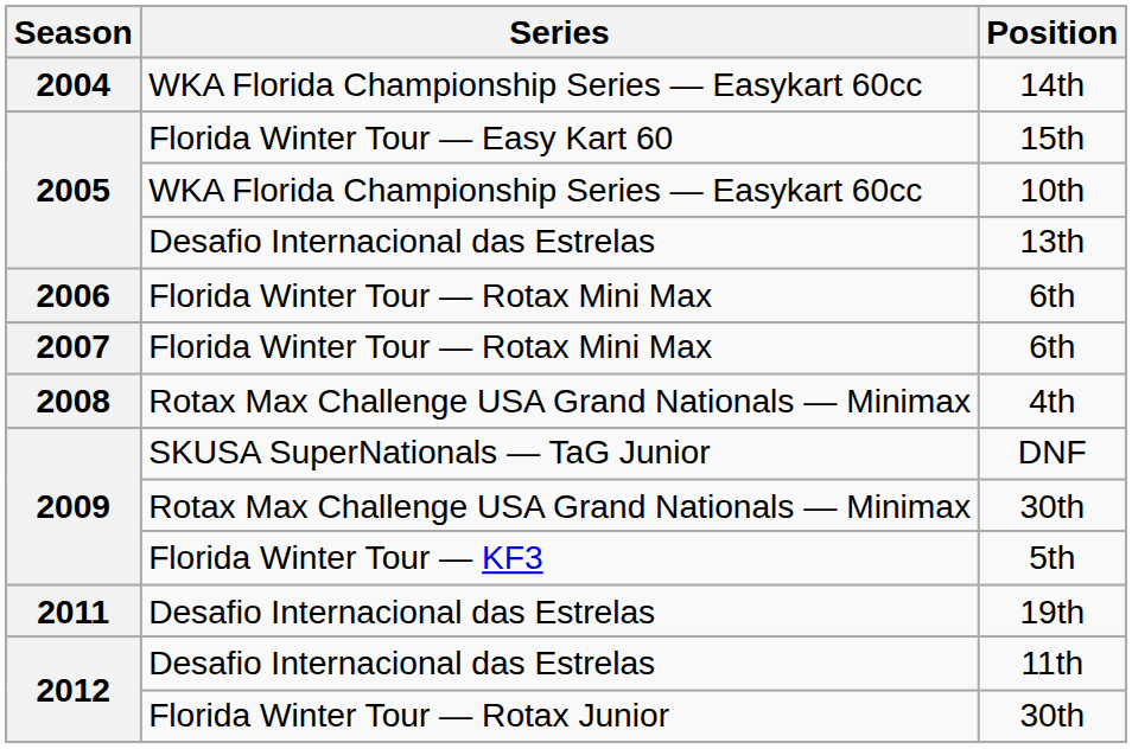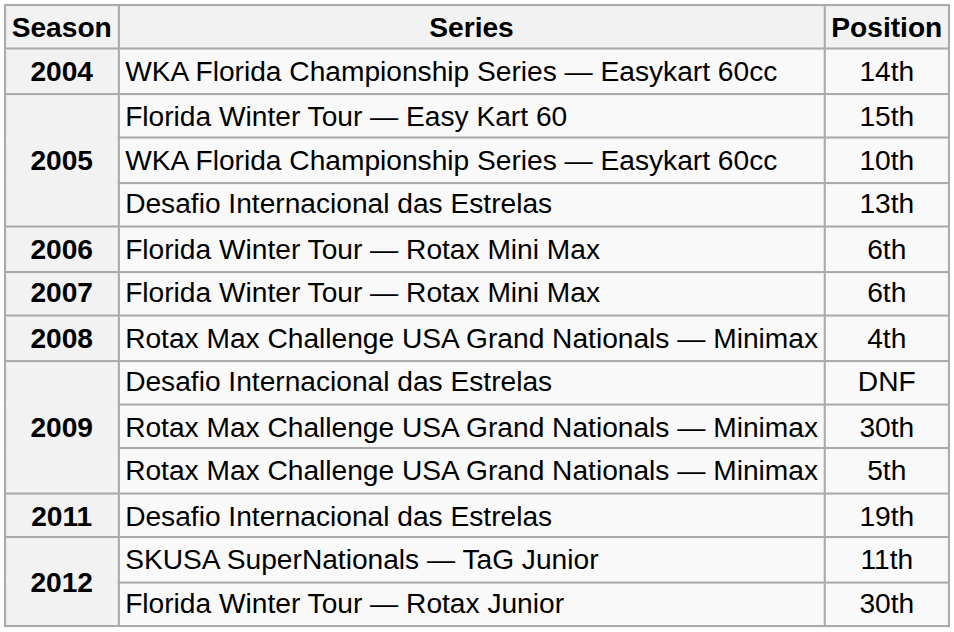 <table class="wikitable" style="font-size: 85%; text-align:center">
 <tr>
 <th>Season</th>
 <th>Series</th>
 <th>Position</th>
 </tr>
 <tr>
 <th>2004</th>
 <td align="left">WKA Florida Championship Series — Easykart 60cc</td>
 <td>14th</td>
 </tr>
 <tr>
 <th rowspan="3">2005</th>
 <td align="left">Florida Winter Tour — Easy Kart 60</td>
 <td>15th</td>
 </tr>
 <tr>
 <td align="left">WKA Florida Championship Series — Easykart 60cc</td>
 <td>10th</td>
 </tr>
 <tr>
 <td align="left">Desafio Internacional das Estrelas</td>
 <td>13th</td>
 </tr>
 <tr>
 <th>2006</th>
 <td align="left">Florida Winter Tour — Rotax Mini Max</td>
 <td>6th</td>
 </tr>
 <tr>
 <th>2007</th>
 <td align="left">Florida Winter Tour — Rotax Mini Max</td>
 <td>6th</td>
 </tr>
 <tr>
 <th>2008</th>
 <td align="left">Rotax Max Challenge USA Grand Nationals — Minimax</td>
 <td>4th</td>
 </tr>
 <tr>
 <th rowspan="3">2009</th>
-<td align="left">SKUSA SuperNationals — TaG Junior</td>
+<td align="left">Desafio Internacional das Estrelas</td>
 <td>DNF</td>
 </tr>
 <tr>
 <td align="left">Rotax Max Challenge USA Grand Nationals — Minimax</td>
 <td>30th</td>
 </tr>
 <tr>
-<td align="left">Florida Winter Tour — <a href='#'>KF3</a></td>
+<td align="left">Rotax Max Challenge USA Grand Nationals — Minimax</td>
 <td>5th</td>
 </tr>
 <tr>
 <th>2011</th>
 <td align="left">Desafio Internacional das Estrelas</td>
 <td>19th</td>
 </tr>
 <tr>
 <th rowspan="2">2012</th>
-<td align="left">Desafio Internacional das Estrelas</td>
+<td align="left">SKUSA SuperNationals — TaG Junior</td>
 <td>11th</td>
 </tr>
 <tr>
 <td align="left">Florida Winter Tour — Rotax Junior</td>
 <td>30th</td>
 </tr>
 </table>
